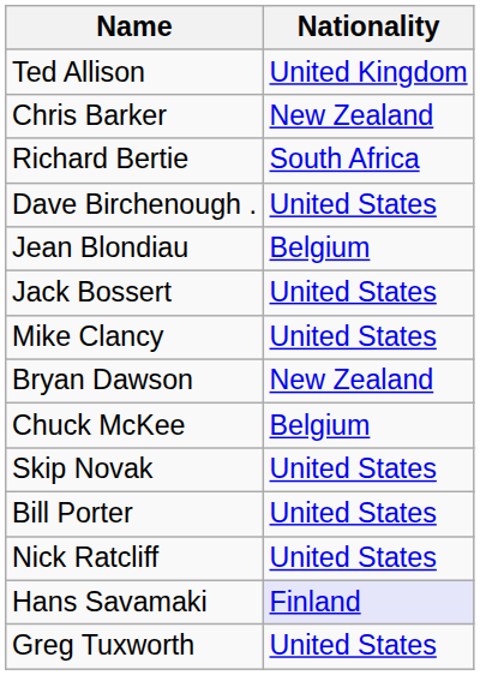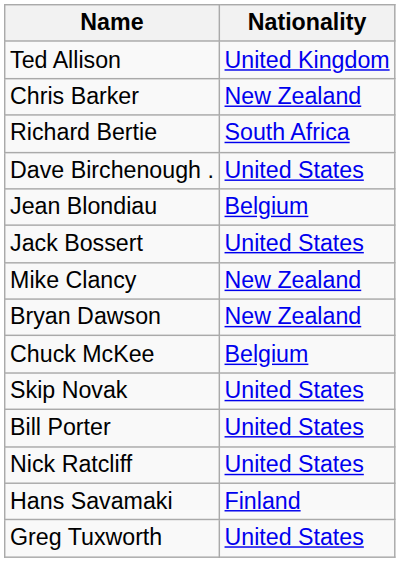 <table class="wikitable">
 <tr>
 <th>Name</th>
 <th>Nationality</th>
 </tr>
 <tr>
 <td>Ted Allison</td>
 <td><a href='#'>United Kingdom</a></td>
 </tr>
 <tr>
 <td>Chris Barker</td>
 <td><a href='#'>New Zealand</a></td>
 </tr>
 <tr>
 <td>Richard Bertie</td>
 <td><a href='#'>South Africa</a></td>
 </tr>
 <tr>
 <td>Dave Birchenough .</td>
 <td><a href='#'>United States</a></td>
 </tr>
 <tr>
 <td>Jean Blondiau</td>
 <td><a href='#'>Belgium</a></td>
 </tr>
 <tr>
 <td>Jack Bossert</td>
 <td><a href='#'>United States</a></td>
 </tr>
 <tr>
 <td>Mike Clancy</td>
-<td><a href='#'>United States</a></td>
+<td><a href='#'>New Zealand</a></td>
 </tr>
 <tr>
 <td>Bryan Dawson</td>
 <td><a href='#'>New Zealand</a></td>
 </tr>
 <tr>
 <td>Chuck McKee</td>
 <td><a href='#'>Belgium</a></td>
 </tr>
 <tr>
 <td>Skip Novak</td>
 <td><a href='#'>United States</a></td>
 </tr>
 <tr>
 <td>Bill Porter</td>
 <td><a href='#'>United States</a></td>
 </tr>
 <tr>
 <td>Nick Ratcliff</td>
 <td><a href='#'>United States</a></td>
 </tr>
 <tr>
 <td>Hans Savamaki</td>
-<td style="background: lavender;"><a href='#'>Finland</a></td>
+<td><a href='#'>Finland</a></td>
 </tr>
 <tr>
 <td>Greg Tuxworth</td>
 <td><a href='#'>United States</a></td>
 </tr>
 </table>
